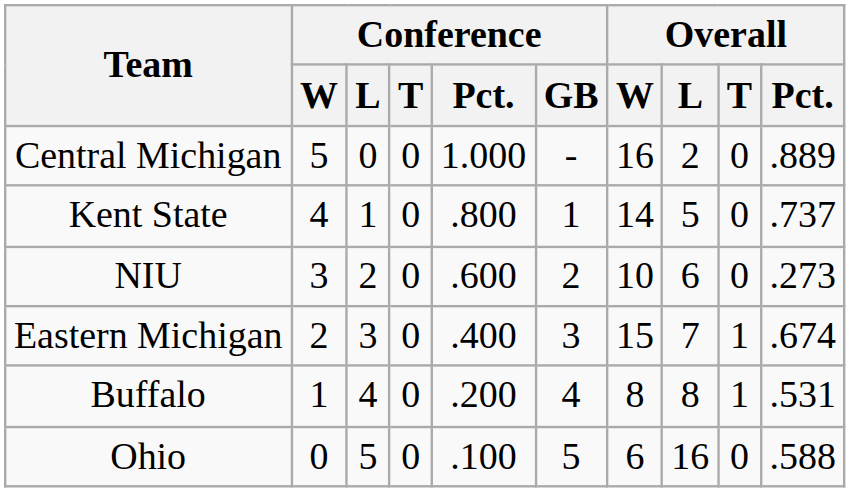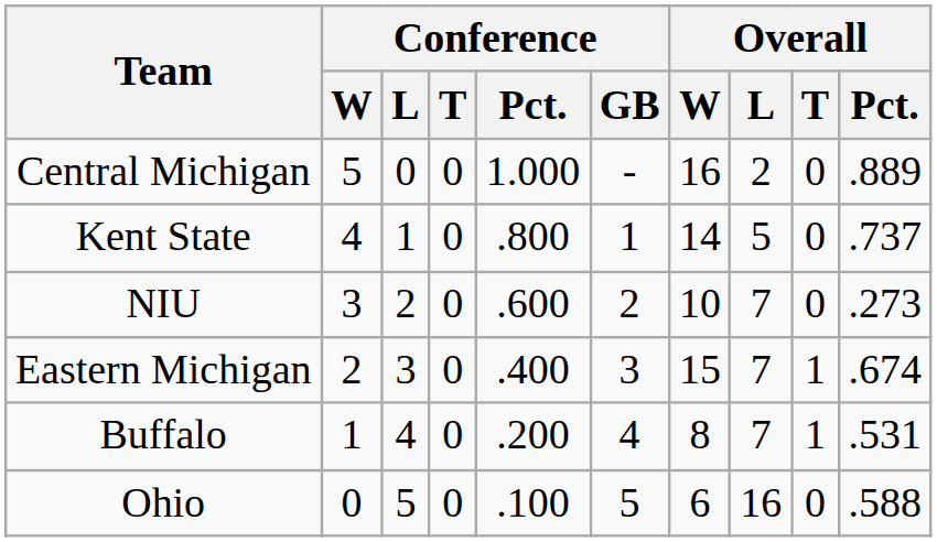 <table class="wikitable" style="text-align:center;">
 <tr>
 <th rowspan=2>Team</th>
 <th colspan=5>Conference</th>
 <th colspan=4>Overall</th>
 </tr>
 <tr>
 <th>W</th>
 <th>L</th>
 <th>T</th>
 <th>Pct.</th>
 <th>GB</th>
 <th>W</th>
 <th>L</th>
 <th>T</th>
 <th>Pct.</th>
 </tr>
 <tr>
 <td>Central Michigan</td>
 <td>5</td>
 <td>0</td>
 <td>0</td>
 <td>1.000</td>
 <td>-</td>
 <td>16</td>
 <td>2</td>
 <td>0</td>
 <td>.889</td>
 </tr>
 <tr>
 <td>Kent State</td>
 <td>4</td>
 <td>1</td>
 <td>0</td>
 <td>.800</td>
 <td>1</td>
 <td>14</td>
 <td>5</td>
 <td>0</td>
 <td>.737</td>
 </tr>
 <tr>
 <td>NIU</td>
 <td>3</td>
 <td>2</td>
 <td>0</td>
 <td>.600</td>
 <td>2</td>
 <td>10</td>
-<td>6</td>
+<td>7</td>
 <td>0</td>
 <td>.273</td>
 </tr>
 <tr>
 <td>Eastern Michigan</td>
 <td>2</td>
 <td>3</td>
 <td>0</td>
 <td>.400</td>
 <td>3</td>
 <td>15</td>
 <td>7</td>
 <td>1</td>
 <td>.674</td>
 </tr>
 <tr>
 <td>Buffalo</td>
 <td>1</td>
 <td>4</td>
 <td>0</td>
 <td>.200</td>
 <td>4</td>
 <td>8</td>
-<td>8</td>
+<td>7</td>
 <td>1</td>
 <td>.531</td>
 </tr>
 <tr>
 <td>Ohio</td>
 <td>0</td>
 <td>5</td>
 <td>0</td>
 <td>.100</td>
 <td>5</td>
 <td>6</td>
 <td>16</td>
 <td>0</td>
 <td>.588</td>
 </tr>
 </table>
